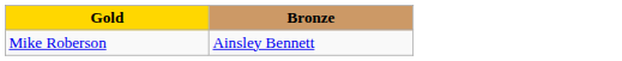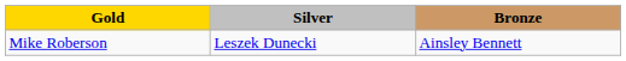 <table class="wikitable" style="text-align:left">
 <tr align="center">
 <td width=200 bgcolor=gold><strong>Gold</strong></td>
+<td width=200 bgcolor=silver><strong>Silver</strong></td>
 <td width=200 bgcolor=CC9966><strong>Bronze</strong></td>
 </tr>
 <tr>
 <td><a href='#'>Mike Roberson</a><br><em></em></td>
+<td><a href='#'>Leszek Dunecki</a><br><em></em></td>
 <td><a href='#'>Ainsley Bennett</a><br><em></em></td>
 </tr>
 </table>
